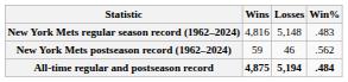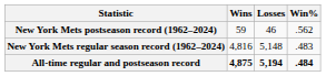 <table class="wikitable plainrowheaders" style="text-align:center; font-size:95%">
 <tr>
 <th scope="col">Statistic</th>
 <th scope="col">Wins</th>
 <th scope="col">Losses</th>
 <th scope="col">Win%</th>
 </tr>
 <tr>
+<th scope="row">New York Mets postseason record (1962–2024)</th>
+<td>59</td>
+<td>46</td>
+<td>.562</td>
+</tr>
+<tr>
 <th scope="row">New York Mets regular season record (1962–2024)</th>
 <td>4,816</td>
 <td>5,148</td>
 <td>.483</td>
-</tr>
-<tr>
-<th scope="row">New York Mets postseason record (1962–2024)</th>
-<td>59</td>
-<td>46</td>
-<td>.562</td>
 </tr>
 <tr>
 <th scope="row"><strong>All-time regular and postseason record</strong></th>
 <td><strong>4,875</strong></td>
 <td><strong>5,194</strong></td>
 <td><strong>.484</strong></td>
 </tr>
 </table>
